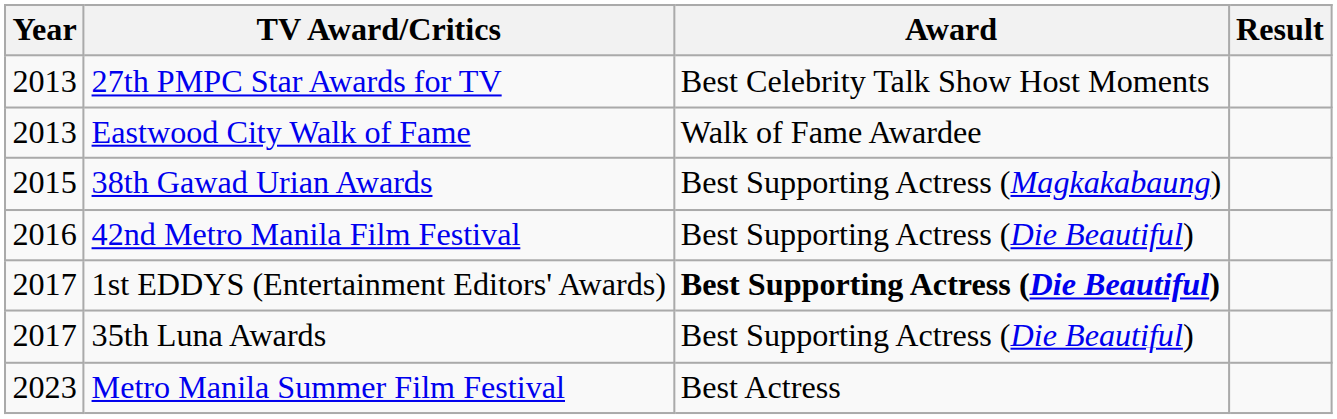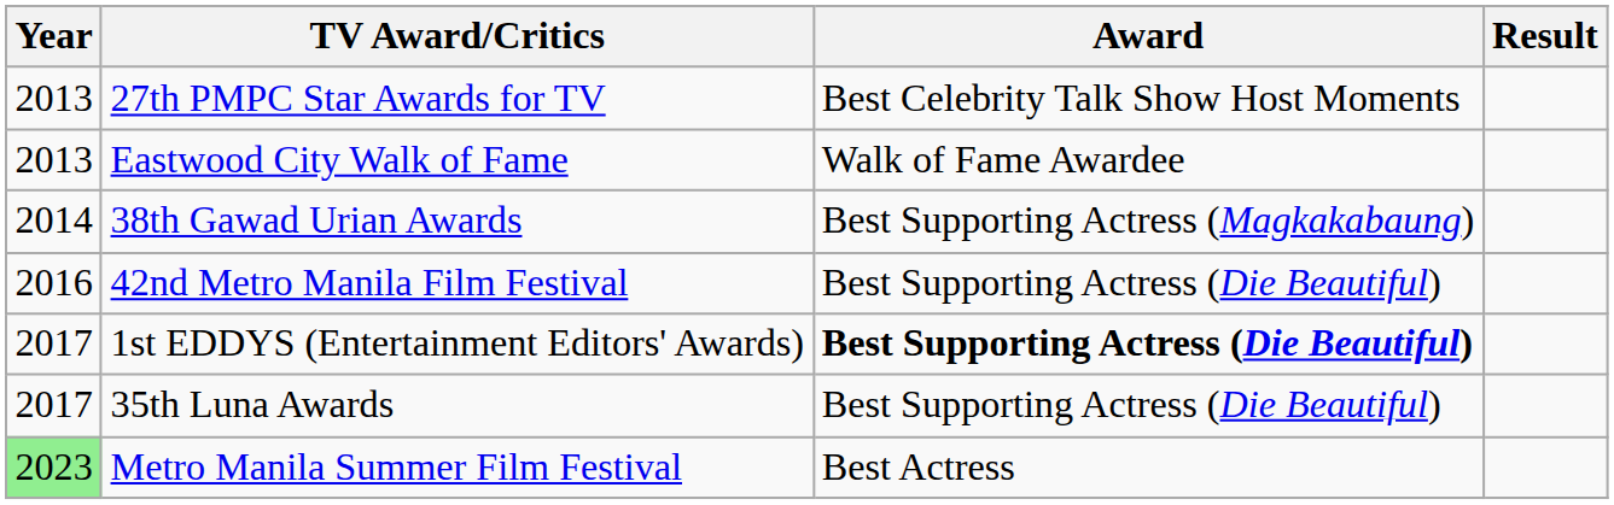 <table class="wikitable">
 <tr>
 <th>Year</th>
 <th>TV Award/Critics</th>
 <th>Award</th>
 <th>Result</th>
 </tr>
 <tr>
 <td>2013</td>
 <td><a href='#'>27th PMPC Star Awards for TV</a></td>
 <td>Best Celebrity Talk Show Host Moments</td>
 <td></td>
 </tr>
 <tr>
 <td>2013</td>
 <td><a href='#'>Eastwood City Walk of Fame</a></td>
 <td>Walk of Fame Awardee</td>
 <td></td>
 </tr>
 <tr>
-<td>2015</td>
+<td>2014</td>
 <td><a href='#'>38th Gawad Urian Awards</a></td>
 <td>Best Supporting Actress (<em><a href='#'>Magkakabaung</a></em>)</td>
 <td></td>
 </tr>
 <tr>
 <td>2016</td>
 <td><a href='#'>42nd Metro Manila Film Festival</a></td>
 <td>Best Supporting Actress (<em><a href='#'>Die Beautiful</a></em>)</td>
 <td></td>
 </tr>
 <tr>
 <td>2017</td>
 <td>1st EDDYS (Entertainment Editors' Awards)</td>
 <td><strong>Best Supporting Actress (<em><a href='#'>Die Beautiful</a></em>)</strong></td>
 <td></td>
 </tr>
 <tr>
 <td>2017</td>
 <td>35th Luna Awards</td>
 <td>Best Supporting Actress (<em><a href='#'>Die Beautiful</a></em>)</td>
 <td></td>
 </tr>
 <tr>
-<td>2023</td>
+<td style="background: lightgreen;">2023</td>
 <td><a href='#'>Metro Manila Summer Film Festival</a></td>
 <td>Best Actress</td>
 <td></td>
 </tr>
 </table>
